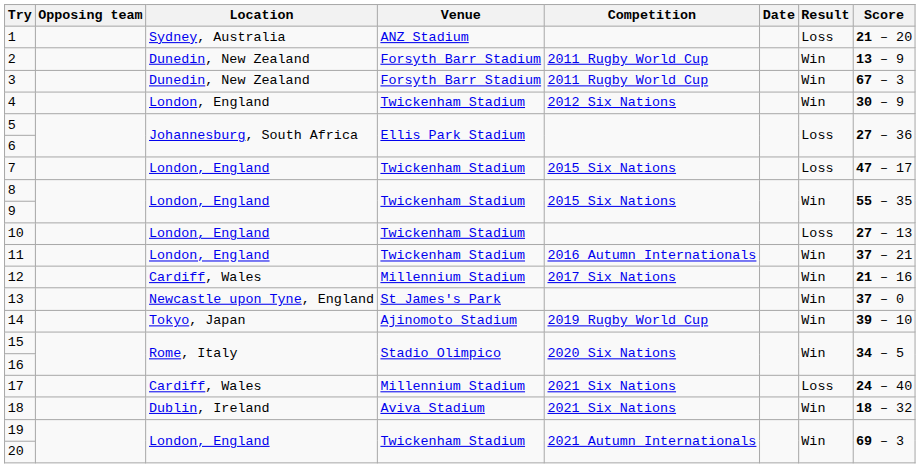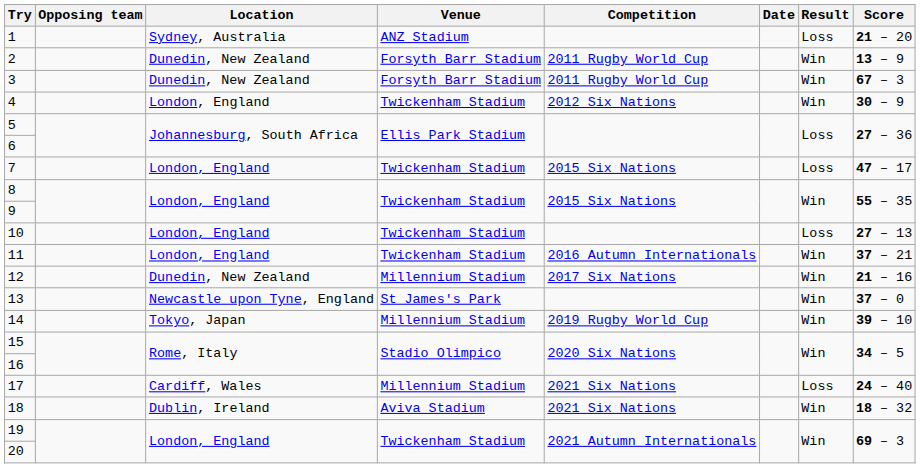 <table class="wikitable" style="font-size:100%">
 <tr>
 <th>Try</th>
 <th>Opposing team</th>
 <th>Location</th>
 <th>Venue</th>
 <th>Competition</th>
 <th>Date</th>
 <th>Result</th>
 <th>Score</th>
 </tr>
 <tr>
 <td>1</td>
 <td></td>
 <td><a href='#'>Sydney</a>, Australia</td>
 <td><a href='#'>ANZ Stadium</a></td>
 <td></td>
 <td></td>
 <td>Loss</td>
 <td><strong>21</strong> – 20</td>
 </tr>
 <tr>
 <td>2</td>
 <td></td>
 <td><a href='#'>Dunedin</a>, New Zealand</td>
 <td><a href='#'>Forsyth Barr Stadium</a></td>
 <td><a href='#'>2011 Rugby World Cup</a></td>
 <td></td>
 <td>Win</td>
 <td><strong>13</strong> – 9</td>
 </tr>
 <tr>
 <td>3</td>
 <td></td>
 <td><a href='#'>Dunedin</a>, New Zealand</td>
 <td><a href='#'>Forsyth Barr Stadium</a></td>
 <td><a href='#'>2011 Rugby World Cup</a></td>
 <td></td>
 <td>Win</td>
 <td><strong>67</strong> – 3</td>
 </tr>
 <tr>
 <td>4</td>
 <td></td>
 <td><a href='#'>London</a>, England</td>
 <td><a href='#'>Twickenham Stadium</a></td>
 <td><a href='#'>2012 Six Nations</a></td>
 <td></td>
 <td>Win</td>
 <td><strong>30</strong> – 9</td>
 </tr>
 <tr>
 <td>5</td>
 <td rowspan="2"></td>
 <td rowspan="2"><a href='#'>Johannesburg</a>, South Africa</td>
 <td rowspan="2"><a href='#'>Ellis Park Stadium</a></td>
 <td rowspan="2"></td>
 <td rowspan="2"></td>
 <td rowspan="2">Loss</td>
 <td rowspan="2"><strong>27</strong> – 36</td>
 </tr>
 <tr>
 <td>6</td>
 </tr>
 <tr>
 <td>7</td>
 <td></td>
 <td><a href='#'>London, England</a></td>
 <td><a href='#'>Twickenham Stadium</a></td>
 <td><a href='#'>2015 Six Nations</a></td>
 <td></td>
 <td>Loss</td>
 <td><strong>47</strong> – 17</td>
 </tr>
 <tr>
 <td>8</td>
 <td rowspan="2"></td>
 <td rowspan="2"><a href='#'>London, England</a></td>
 <td rowspan="2"><a href='#'>Twickenham Stadium</a></td>
 <td rowspan="2"><a href='#'>2015 Six Nations</a></td>
 <td rowspan="2"></td>
 <td rowspan="2">Win</td>
 <td rowspan="2"><strong>55</strong> – 35</td>
 </tr>
 <tr>
 <td>9</td>
 </tr>
 <tr>
 <td>10</td>
 <td></td>
 <td><a href='#'>London, England</a></td>
 <td><a href='#'>Twickenham Stadium</a></td>
 <td></td>
 <td></td>
 <td>Loss</td>
 <td><strong>27</strong> – 13</td>
 </tr>
 <tr>
 <td>11</td>
 <td></td>
 <td><a href='#'>London, England</a></td>
 <td><a href='#'>Twickenham Stadium</a></td>
 <td><a href='#'>2016 Autumn Internationals</a></td>
 <td></td>
 <td>Win</td>
 <td><strong>37</strong> – 21</td>
 </tr>
 <tr>
 <td>12</td>
 <td></td>
-<td><a href='#'>Cardiff</a>, Wales</td>
+<td><a href='#'>Dunedin</a>, New Zealand</td>
 <td><a href='#'>Millennium Stadium</a></td>
 <td><a href='#'>2017 Six Nations</a></td>
 <td></td>
 <td>Win</td>
 <td><strong>21</strong> – 16</td>
 </tr>
 <tr>
 <td>13</td>
 <td></td>
 <td><a href='#'>Newcastle upon Tyne</a>, England</td>
 <td><a href='#'>St James's Park</a></td>
 <td></td>
 <td></td>
 <td>Win</td>
 <td><strong>37</strong> – 0</td>
 </tr>
 <tr>
 <td>14</td>
 <td></td>
 <td><a href='#'>Tokyo</a>, Japan</td>
-<td><a href='#'>Ajinomoto Stadium</a></td>
+<td><a href='#'>Millennium Stadium</a></td>
 <td><a href='#'>2019 Rugby World Cup</a></td>
 <td></td>
 <td>Win</td>
 <td><strong>39</strong> – 10</td>
 </tr>
 <tr>
 <td>15</td>
 <td rowspan="2"></td>
 <td rowspan="2"><a href='#'>Rome</a>, Italy</td>
 <td rowspan="2"><a href='#'>Stadio Olimpico</a></td>
 <td rowspan="2"><a href='#'>2020 Six Nations</a></td>
 <td rowspan="2"></td>
 <td rowspan="2">Win</td>
 <td rowspan="2"><strong>34</strong> – 5</td>
 </tr>
 <tr>
 <td>16</td>
 </tr>
 <tr>
 <td>17</td>
 <td></td>
 <td><a href='#'>Cardiff</a>, Wales</td>
 <td><a href='#'>Millennium Stadium</a></td>
 <td><a href='#'>2021 Six Nations</a></td>
 <td></td>
 <td>Loss</td>
 <td><strong>24</strong> – 40</td>
 </tr>
 <tr>
 <td>18</td>
 <td></td>
 <td><a href='#'>Dublin</a>, Ireland</td>
 <td><a href='#'>Aviva Stadium</a></td>
 <td><a href='#'>2021 Six Nations</a></td>
 <td></td>
 <td>Win</td>
 <td><strong>18</strong> – 32</td>
 </tr>
 <tr>
 <td>19</td>
 <td rowspan="2"></td>
 <td rowspan="2"><a href='#'>London, England</a></td>
 <td rowspan="2"><a href='#'>Twickenham Stadium</a></td>
 <td rowspan="2"><a href='#'>2021 Autumn Internationals</a></td>
 <td rowspan="2"></td>
 <td rowspan="2">Win</td>
 <td rowspan="2"><strong>69</strong> – 3</td>
 </tr>
 <tr>
 <td>20</td>
 </tr>
 </table>
